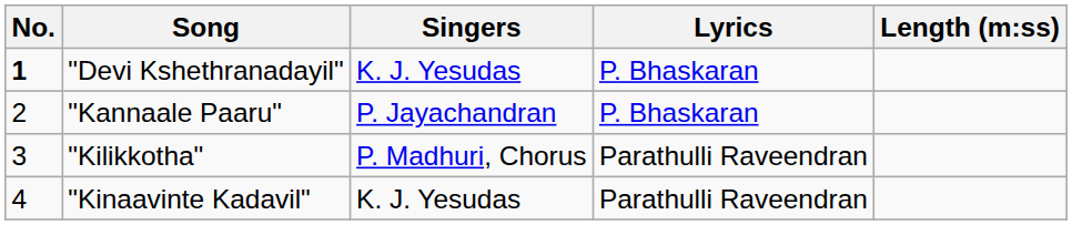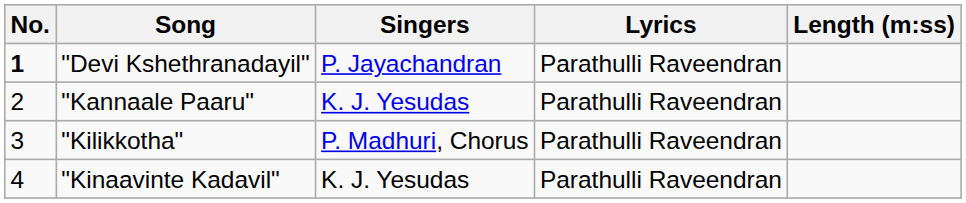 <table class="wikitable" style="font-size:95%;">
 <tr>
 <th>No.</th>
 <th>Song</th>
 <th>Singers</th>
 <th>Lyrics</th>
 <th>Length (m:ss)</th>
 </tr>
 <tr>
 <td><strong>1</strong></td>
 <td>"Devi Kshethranadayil"</td>
-<td><a href='#'>K. J. Yesudas</a></td>
-<td><a href='#'>P. Bhaskaran</a></td>
+<td><a href='#'>P. Jayachandran</a></td>
+<td>Parathulli Raveendran</td>
 <td></td>
 </tr>
 <tr>
 <td>2</td>
 <td>"Kannaale Paaru"</td>
-<td><a href='#'>P. Jayachandran</a></td>
-<td><a href='#'>P. Bhaskaran</a></td>
+<td><a href='#'>K. J. Yesudas</a></td>
+<td>Parathulli Raveendran</td>
 <td></td>
 </tr>
 <tr>
 <td>3</td>
 <td>"Kilikkotha"</td>
 <td><a href='#'>P. Madhuri</a>, Chorus</td>
 <td>Parathulli Raveendran</td>
 <td></td>
 </tr>
 <tr>
 <td>4</td>
 <td>"Kinaavinte Kadavil"</td>
 <td>K. J. Yesudas</td>
 <td>Parathulli Raveendran</td>
 <td></td>
 </tr>
 </table>
